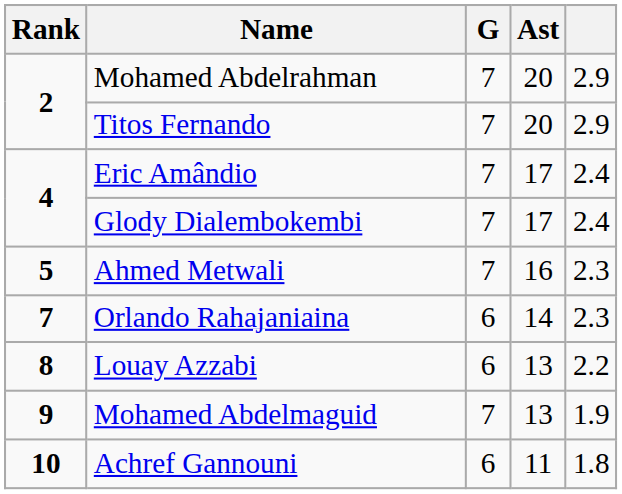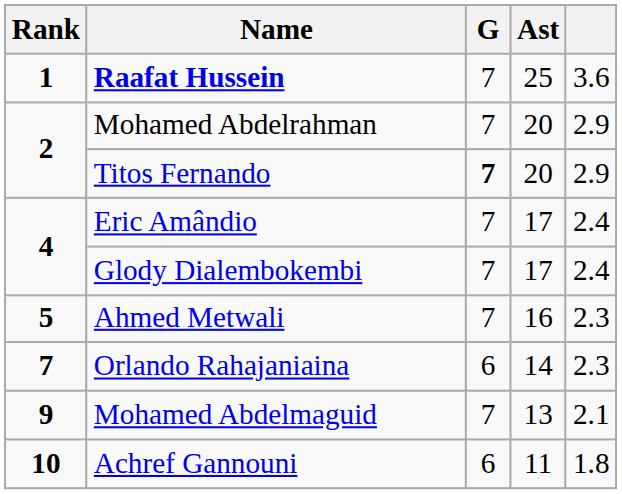 <table class="wikitable" style="text-align:center; font-size:90%;">
 <tr>
 <th width=10px>Rank</th>
 <th width=180px>Name</th>
 <th width=15px>G</th>
 <th width=10px>Ast</th>
 <th width=10px></th>
+</tr>
+<tr>
+<td><strong>1</strong></td>
+<td align=left> <strong><a href='#'>Raafat Hussein</a></strong></td>
+<td>7</td>
+<td>25</td>
+<td>3.6</td>
 </tr>
 <tr>
 <td rowspan=2><strong>2</strong></td>
 <td align=left> Mohamed Abdelrahman</td>
 <td>7</td>
 <td>20</td>
 <td>2.9</td>
 </tr>
 <tr>
 <td align=left> <a href='#'>Titos Fernando</a></td>
-<td>7</td>
+<td><strong>7</strong></td>
 <td>20</td>
 <td>2.9</td>
 </tr>
 <tr>
 <td rowspan=2><strong>4</strong></td>
 <td align=left> <a href='#'>Eric Amândio</a></td>
 <td>7</td>
 <td>17</td>
 <td>2.4</td>
 </tr>
 <tr>
 <td align=left> <a href='#'>Glody Dialembokembi</a></td>
 <td>7</td>
 <td>17</td>
 <td>2.4</td>
 </tr>
 <tr>
 <td><strong>5</strong></td>
 <td align=left> <a href='#'>Ahmed Metwali</a></td>
 <td>7</td>
 <td>16</td>
 <td>2.3</td>
 </tr>
 <tr>
 <td><strong>7</strong></td>
 <td align=left> <a href='#'>Orlando Rahajaniaina</a></td>
 <td>6</td>
 <td>14</td>
 <td>2.3</td>
 </tr>
 <tr>
-<td><strong>8</strong></td>
-<td align=left> <a href='#'>Louay Azzabi</a></td>
-<td>6</td>
-<td>13</td>
-<td>2.2</td>
-</tr>
-<tr>
 <td><strong>9</strong></td>
 <td align=left> <a href='#'>Mohamed Abdelmaguid</a></td>
 <td>7</td>
 <td>13</td>
-<td>1.9</td>
+<td>2.1</td>
 </tr>
 <tr>
 <td><strong>10</strong></td>
 <td align=left> <a href='#'>Achref Gannouni</a></td>
 <td>6</td>
 <td>11</td>
 <td>1.8</td>
 </tr>
 </table>
